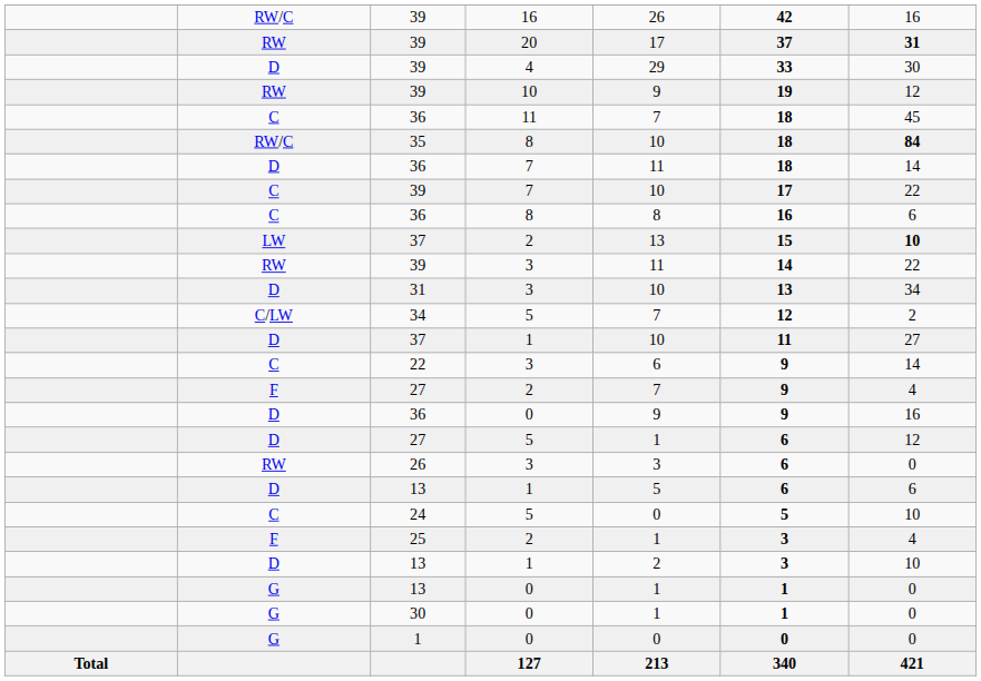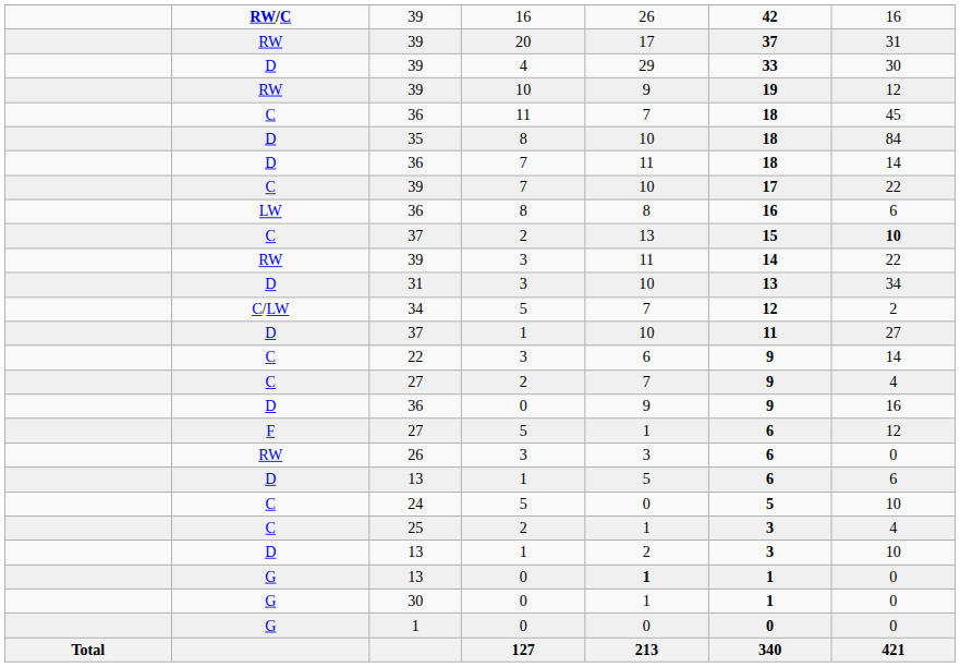 <table class="wikitable sortable" width ="50%">
 <tr align="center">
 </tr>
 <tr align="center" bgcolor="">
 <td></td>
-<td><a href='#'>RW</a>/<a href='#'>C</a></td>
+<td><strong><a href='#'>RW</a>/<a href='#'>C</a></strong></td>
 <td>39</td>
 <td>16</td>
 <td>26</td>
 <td><strong>42</strong></td>
 <td>16</td>
 </tr>
 <tr align="center" bgcolor="f0f0f0">
 <td></td>
 <td><a href='#'>RW</a></td>
 <td>39</td>
 <td>20</td>
 <td>17</td>
 <td><strong>37</strong></td>
-<td><strong>31</strong></td>
+<td>31</td>
 </tr>
 <tr align="center" bgcolor="">
 <td></td>
 <td><a href='#'>D</a></td>
 <td>39</td>
 <td>4</td>
 <td>29</td>
 <td><strong>33</strong></td>
 <td>30</td>
 </tr>
 <tr align="center" bgcolor="f0f0f0">
 <td></td>
 <td><a href='#'>RW</a></td>
 <td>39</td>
 <td>10</td>
 <td>9</td>
 <td><strong>19</strong></td>
 <td>12</td>
 </tr>
 <tr align="center" bgcolor="">
 <td></td>
 <td><a href='#'>C</a></td>
 <td>36</td>
 <td>11</td>
 <td>7</td>
 <td><strong>18</strong></td>
 <td>45</td>
 </tr>
 <tr align="center" bgcolor="f0f0f0">
 <td></td>
-<td><a href='#'>RW</a>/<a href='#'>C</a></td>
+<td><a href='#'>D</a></td>
 <td>35</td>
 <td>8</td>
 <td>10</td>
 <td><strong>18</strong></td>
-<td><strong>84</strong></td>
+<td>84</td>
 </tr>
 <tr align="center" bgcolor="">
 <td></td>
 <td><a href='#'>D</a></td>
 <td>36</td>
 <td>7</td>
 <td>11</td>
 <td><strong>18</strong></td>
 <td>14</td>
 </tr>
 <tr align="center" bgcolor="f0f0f0">
 <td></td>
 <td><a href='#'>C</a></td>
 <td>39</td>
 <td>7</td>
 <td>10</td>
 <td><strong>17</strong></td>
 <td>22</td>
 </tr>
 <tr align="center" bgcolor="">
 <td></td>
-<td><a href='#'>C</a></td>
+<td><a href='#'>LW</a></td>
 <td>36</td>
 <td>8</td>
 <td>8</td>
 <td><strong>16</strong></td>
 <td>6</td>
 </tr>
 <tr align="center" bgcolor="f0f0f0">
 <td></td>
-<td><a href='#'>LW</a></td>
+<td><a href='#'>C</a></td>
 <td>37</td>
 <td>2</td>
 <td>13</td>
 <td><strong>15</strong></td>
 <td><strong>10</strong></td>
 </tr>
 <tr align="center" bgcolor="">
 <td></td>
 <td><a href='#'>RW</a></td>
 <td>39</td>
 <td>3</td>
 <td>11</td>
 <td><strong>14</strong></td>
 <td>22</td>
 </tr>
 <tr align="center" bgcolor="f0f0f0">
 <td></td>
 <td><a href='#'>D</a></td>
 <td>31</td>
 <td>3</td>
 <td>10</td>
 <td><strong>13</strong></td>
 <td>34</td>
 </tr>
 <tr align="center" bgcolor="">
 <td></td>
 <td><a href='#'>C</a>/<a href='#'>LW</a></td>
 <td>34</td>
 <td>5</td>
 <td>7</td>
 <td><strong>12</strong></td>
 <td>2</td>
 </tr>
 <tr align="center" bgcolor="f0f0f0">
 <td></td>
 <td><a href='#'>D</a></td>
 <td>37</td>
 <td>1</td>
 <td>10</td>
 <td><strong>11</strong></td>
 <td>27</td>
 </tr>
 <tr align="center" bgcolor="">
 <td></td>
 <td><a href='#'>C</a></td>
 <td>22</td>
 <td>3</td>
 <td>6</td>
 <td><strong>9</strong></td>
 <td>14</td>
 </tr>
 <tr align="center" bgcolor="f0f0f0">
 <td></td>
-<td><a href='#'>F</a></td>
+<td><a href='#'>C</a></td>
 <td>27</td>
 <td>2</td>
 <td>7</td>
 <td><strong>9</strong></td>
 <td>4</td>
 </tr>
 <tr align="center" bgcolor="">
 <td></td>
 <td><a href='#'>D</a></td>
 <td>36</td>
 <td>0</td>
 <td>9</td>
 <td><strong>9</strong></td>
 <td>16</td>
 </tr>
 <tr align="center" bgcolor="f0f0f0">
 <td></td>
-<td><a href='#'>D</a></td>
+<td><a href='#'>F</a></td>
 <td>27</td>
 <td>5</td>
 <td>1</td>
 <td><strong>6</strong></td>
 <td>12</td>
 </tr>
 <tr align="center" bgcolor="">
 <td></td>
 <td><a href='#'>RW</a></td>
 <td>26</td>
 <td>3</td>
 <td>3</td>
 <td><strong>6</strong></td>
 <td>0</td>
 </tr>
 <tr align="center" bgcolor="f0f0f0">
 <td></td>
 <td><a href='#'>D</a></td>
 <td>13</td>
 <td>1</td>
 <td>5</td>
 <td><strong>6</strong></td>
 <td>6</td>
 </tr>
 <tr align="center" bgcolor="">
 <td></td>
 <td><a href='#'>C</a></td>
 <td>24</td>
 <td>5</td>
 <td>0</td>
 <td><strong>5</strong></td>
 <td>10</td>
 </tr>
 <tr align="center" bgcolor="f0f0f0">
 <td></td>
-<td><a href='#'>F</a></td>
+<td><a href='#'>C</a></td>
 <td>25</td>
 <td>2</td>
 <td>1</td>
 <td><strong>3</strong></td>
 <td>4</td>
 </tr>
 <tr align="center" bgcolor="">
 <td></td>
 <td><a href='#'>D</a></td>
 <td>13</td>
 <td>1</td>
 <td>2</td>
 <td><strong>3</strong></td>
 <td>10</td>
 </tr>
 <tr align="center" bgcolor="f0f0f0">
 <td></td>
 <td><a href='#'>G</a></td>
 <td>13</td>
 <td>0</td>
-<td>1</td>
+<td><strong>1</strong></td>
 <td><strong>1</strong></td>
 <td>0</td>
 </tr>
 <tr align="center" bgcolor="">
 <td></td>
 <td><a href='#'>G</a></td>
 <td>30</td>
 <td>0</td>
 <td>1</td>
 <td><strong>1</strong></td>
 <td>0</td>
 </tr>
 <tr align="center" bgcolor="f0f0f0">
 <td></td>
 <td><a href='#'>G</a></td>
 <td>1</td>
 <td>0</td>
 <td>0</td>
 <td><strong>0</strong></td>
 <td>0</td>
 </tr>
 <tr>
 <th>Total</th>
 <th></th>
 <th></th>
 <th>127</th>
 <th>213</th>
 <th>340</th>
 <th>421</th>
 </tr>
 </table>
